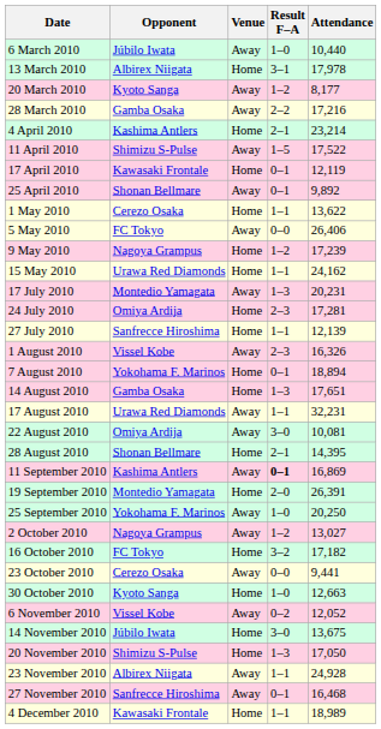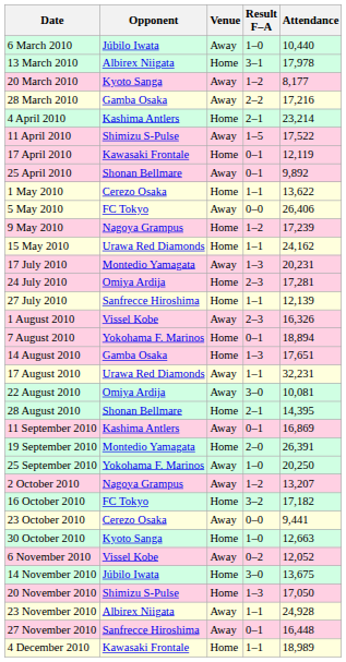 <table class="wikitable sortable">
 <tr>
 <th>Date</th>
 <th>Opponent</th>
 <th>Venue</th>
 <th>Result<br>F–A</th>
 <th>Attendance</th>
 </tr>
 <tr bgcolor="#d0ffe3">
 <td>6 March 2010</td>
 <td><a href='#'>Júbilo Iwata</a></td>
 <td>Away</td>
 <td>1–0</td>
 <td>10,440</td>
 </tr>
 <tr bgcolor="#d0ffe3">
 <td>13 March 2010</td>
 <td><a href='#'>Albirex Niigata</a></td>
 <td>Home</td>
 <td>3–1</td>
 <td>17,978</td>
 </tr>
 <tr bgcolor="ffd0e3">
 <td>20 March 2010</td>
 <td><a href='#'>Kyoto Sanga</a></td>
 <td>Away</td>
 <td>1–2</td>
 <td>8,177</td>
 </tr>
 <tr bgcolor="#ffffdd">
 <td>28 March 2010</td>
 <td><a href='#'>Gamba Osaka</a></td>
 <td>Away</td>
 <td>2–2</td>
 <td>17,216</td>
 </tr>
 <tr bgcolor="#d0ffe3">
 <td>4 April 2010</td>
 <td><a href='#'>Kashima Antlers</a></td>
 <td>Home</td>
 <td>2–1</td>
 <td>23,214</td>
 </tr>
 <tr bgcolor="ffd0e3">
 <td>11 April 2010</td>
 <td><a href='#'>Shimizu S-Pulse</a></td>
 <td>Away</td>
 <td>1–5</td>
 <td>17,522</td>
 </tr>
 <tr bgcolor="ffd0e3">
 <td>17 April 2010</td>
 <td><a href='#'>Kawasaki Frontale</a></td>
 <td>Home</td>
 <td>0–1</td>
 <td>12,119</td>
 </tr>
 <tr bgcolor="ffd0e3">
 <td>25 April 2010</td>
 <td><a href='#'>Shonan Bellmare</a></td>
 <td>Away</td>
 <td>0–1</td>
 <td>9,892</td>
 </tr>
 <tr bgcolor="#ffffdd">
 <td>1 May 2010</td>
 <td><a href='#'>Cerezo Osaka</a></td>
 <td>Home</td>
 <td>1–1</td>
 <td>13,622</td>
 </tr>
 <tr bgcolor="#ffffdd">
 <td>5 May 2010</td>
 <td><a href='#'>FC Tokyo</a></td>
 <td>Away</td>
 <td>0–0</td>
 <td>26,406</td>
 </tr>
 <tr bgcolor="ffd0e3">
 <td>9 May 2010</td>
 <td><a href='#'>Nagoya Grampus</a></td>
 <td>Home</td>
 <td>1–2</td>
 <td>17,239</td>
 </tr>
 <tr bgcolor="#ffffdd">
 <td>15 May 2010</td>
 <td><a href='#'>Urawa Red Diamonds</a></td>
 <td>Home</td>
 <td>1–1</td>
 <td>24,162</td>
 </tr>
 <tr bgcolor="ffd0e3">
 <td>17 July 2010</td>
 <td><a href='#'>Montedio Yamagata</a></td>
 <td>Away</td>
 <td>1–3</td>
 <td>20,231</td>
 </tr>
 <tr bgcolor="ffd0e3">
 <td>24 July 2010</td>
 <td><a href='#'>Omiya Ardija</a></td>
 <td>Home</td>
 <td>2–3</td>
 <td>17,281</td>
 </tr>
 <tr bgcolor="#ffffdd">
 <td>27 July 2010</td>
 <td><a href='#'>Sanfrecce Hiroshima</a></td>
 <td>Home</td>
 <td>1–1</td>
 <td>12,139</td>
 </tr>
 <tr bgcolor="ffd0e3">
 <td>1 August 2010</td>
 <td><a href='#'>Vissel Kobe</a></td>
 <td>Away</td>
 <td>2–3</td>
 <td>16,326</td>
 </tr>
 <tr bgcolor="ffd0e3">
 <td>7 August 2010</td>
 <td><a href='#'>Yokohama F. Marinos</a></td>
 <td>Home</td>
 <td>0–1</td>
 <td>18,894</td>
 </tr>
 <tr bgcolor="ffd0e3">
 <td>14 August 2010</td>
 <td><a href='#'>Gamba Osaka</a></td>
 <td>Home</td>
 <td>1–3</td>
 <td>17,651</td>
 </tr>
 <tr bgcolor="#ffffdd">
 <td>17 August 2010</td>
 <td><a href='#'>Urawa Red Diamonds</a></td>
 <td>Away</td>
 <td>1–1</td>
 <td>32,231</td>
 </tr>
 <tr bgcolor="#d0ffe3">
 <td>22 August 2010</td>
 <td><a href='#'>Omiya Ardija</a></td>
 <td>Away</td>
 <td>3–0</td>
 <td>10,081</td>
 </tr>
 <tr bgcolor="#d0ffe3">
 <td>28 August 2010</td>
 <td><a href='#'>Shonan Bellmare</a></td>
 <td>Home</td>
 <td>2–1</td>
 <td>14,395</td>
 </tr>
 <tr bgcolor="ffd0e3">
 <td>11 September 2010</td>
 <td><a href='#'>Kashima Antlers</a></td>
 <td>Away</td>
-<td><strong>0–1</strong></td>
+<td>0–1</td>
 <td>16,869</td>
 </tr>
 <tr bgcolor="#d0ffe3">
 <td>19 September 2010</td>
 <td><a href='#'>Montedio Yamagata</a></td>
 <td>Home</td>
 <td>2–0</td>
 <td>26,391</td>
 </tr>
 <tr bgcolor="#d0ffe3">
 <td>25 September 2010</td>
 <td><a href='#'>Yokohama F. Marinos</a></td>
 <td>Away</td>
 <td>1–0</td>
 <td>20,250</td>
 </tr>
 <tr bgcolor="ffd0e3">
 <td>2 October 2010</td>
 <td><a href='#'>Nagoya Grampus</a></td>
 <td>Away</td>
 <td>1–2</td>
-<td>13,027</td>
+<td>13,207</td>
 </tr>
 <tr bgcolor="#d0ffe3">
 <td>16 October 2010</td>
 <td><a href='#'>FC Tokyo</a></td>
 <td>Home</td>
 <td>3–2</td>
 <td>17,182</td>
 </tr>
 <tr bgcolor="#ffffdd">
 <td>23 October 2010</td>
 <td><a href='#'>Cerezo Osaka</a></td>
 <td>Away</td>
 <td>0–0</td>
 <td>9,441</td>
 </tr>
 <tr bgcolor="#d0ffe3">
 <td>30 October 2010</td>
 <td><a href='#'>Kyoto Sanga</a></td>
 <td>Home</td>
 <td>1–0</td>
 <td>12,663</td>
 </tr>
 <tr bgcolor="#ffd0e3">
 <td>6 November 2010</td>
 <td><a href='#'>Vissel Kobe</a></td>
 <td>Away</td>
 <td>0–2</td>
 <td>12,052</td>
 </tr>
 <tr bgcolor="#d0ffe3">
 <td>14 November 2010</td>
 <td><a href='#'>Júbilo Iwata</a></td>
 <td>Home</td>
 <td>3–0</td>
 <td>13,675</td>
 </tr>
 <tr bgcolor="#ffd0e3">
 <td>20 November 2010</td>
 <td><a href='#'>Shimizu S-Pulse</a></td>
 <td>Home</td>
 <td>1–3</td>
 <td>17,050</td>
 </tr>
 <tr bgcolor="#ffffdd">
 <td>23 November 2010</td>
 <td><a href='#'>Albirex Niigata</a></td>
 <td>Away</td>
 <td>1–1</td>
 <td>24,928</td>
 </tr>
 <tr bgcolor="#ffd0e3">
 <td>27 November 2010</td>
 <td><a href='#'>Sanfrecce Hiroshima</a></td>
 <td>Away</td>
 <td>0–1</td>
-<td>16,468</td>
+<td>16,448</td>
 </tr>
 <tr bgcolor="#ffffdd">
 <td>4 December 2010</td>
 <td><a href='#'>Kawasaki Frontale</a></td>
 <td>Home</td>
 <td>1–1</td>
 <td>18,989</td>
 </tr>
 </table>
